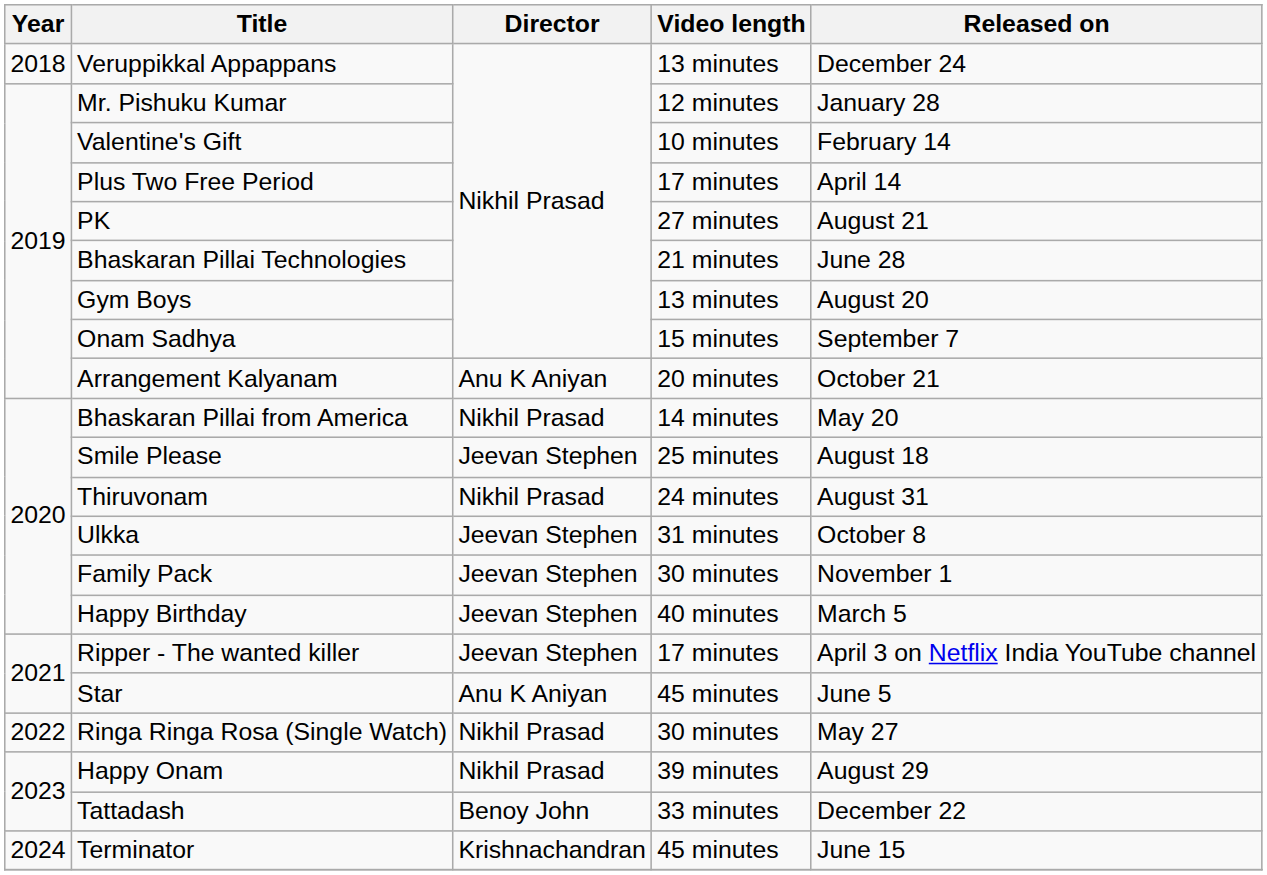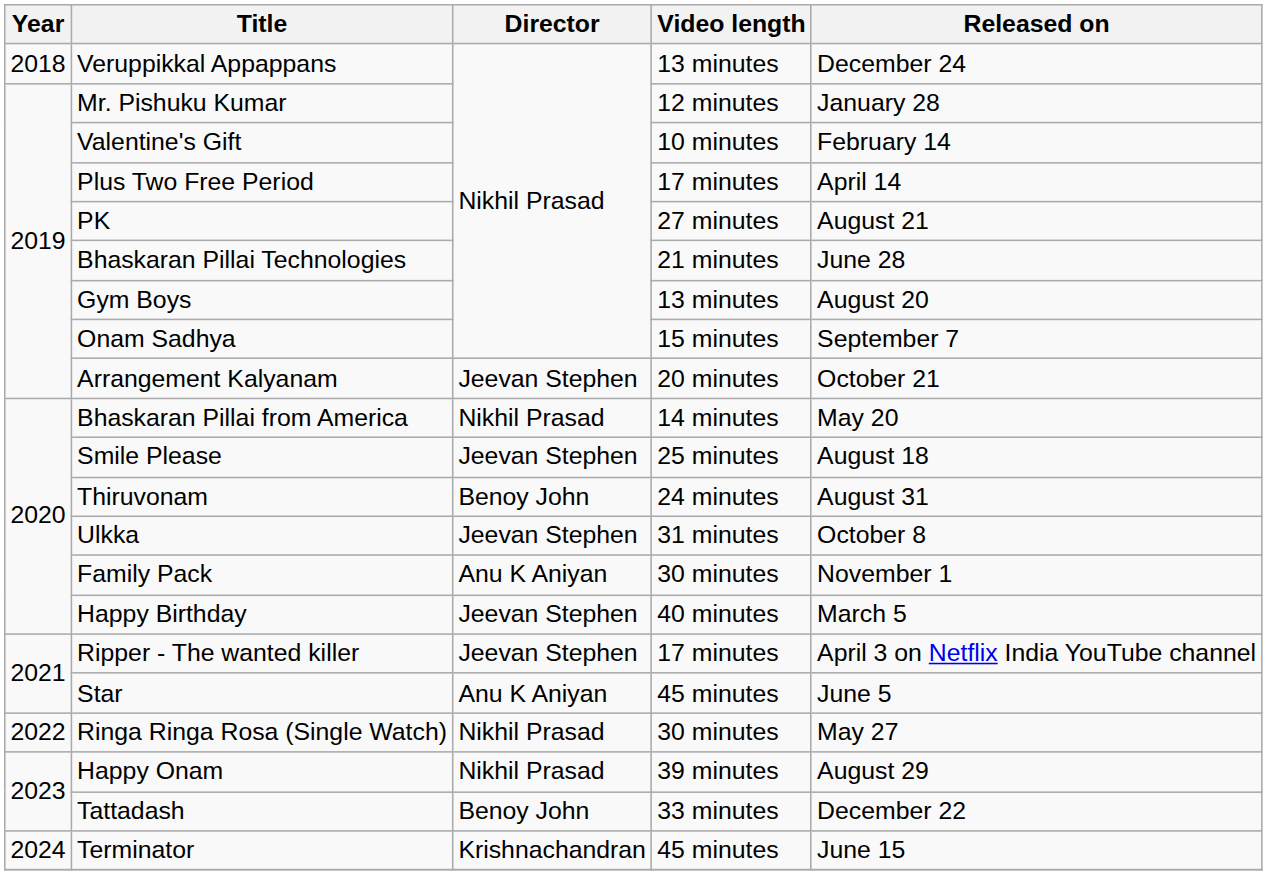 <table class="wikitable">
 <tr>
 <th scope="col">Year</th>
 <th>Title</th>
 <th>Director</th>
 <th>Video length</th>
 <th>Released on</th>
 </tr>
 <tr>
 <td>2018</td>
 <td>Veruppikkal Appappans</td>
 <td rowspan="8">Nikhil Prasad</td>
 <td>13 minutes</td>
 <td>December 24</td>
 </tr>
 <tr>
 <td rowspan="8">2019</td>
 <td>Mr. Pishuku Kumar</td>
 <td>12 minutes</td>
 <td>January 28</td>
 </tr>
 <tr>
 <td>Valentine's Gift</td>
 <td>10 minutes</td>
 <td>February 14</td>
 </tr>
 <tr>
 <td>Plus Two Free Period</td>
 <td>17 minutes</td>
 <td>April 14</td>
 </tr>
 <tr>
 <td>PK</td>
 <td>27 minutes</td>
 <td>August 21</td>
 </tr>
 <tr>
 <td>Bhaskaran Pillai Technologies</td>
 <td>21 minutes</td>
 <td>June 28</td>
 </tr>
 <tr>
 <td>Gym Boys</td>
 <td>13 minutes</td>
 <td>August 20</td>
 </tr>
 <tr>
 <td>Onam Sadhya</td>
 <td>15 minutes</td>
 <td>September 7</td>
 </tr>
 <tr>
 <td>Arrangement Kalyanam</td>
-<td>Anu K Aniyan</td>
+<td>Jeevan Stephen</td>
 <td>20 minutes</td>
 <td>October 21</td>
 </tr>
 <tr>
 <td rowspan="6">2020</td>
 <td>Bhaskaran Pillai from America</td>
 <td>Nikhil Prasad</td>
 <td>14 minutes</td>
 <td>May 20</td>
 </tr>
 <tr>
 <td>Smile Please</td>
 <td>Jeevan Stephen</td>
 <td>25 minutes</td>
 <td>August 18</td>
 </tr>
 <tr>
 <td>Thiruvonam</td>
-<td>Nikhil Prasad</td>
+<td>Benoy John</td>
 <td>24 minutes</td>
 <td>August 31</td>
 </tr>
 <tr>
 <td>Ulkka</td>
 <td>Jeevan Stephen</td>
 <td>31 minutes</td>
 <td>October 8</td>
 </tr>
 <tr>
 <td>Family Pack</td>
-<td>Jeevan Stephen</td>
+<td>Anu K Aniyan</td>
 <td>30 minutes</td>
 <td>November 1</td>
 </tr>
 <tr>
 <td>Happy Birthday</td>
 <td>Jeevan Stephen</td>
 <td>40 minutes</td>
 <td>March 5</td>
 </tr>
 <tr>
 <td rowspan="2">2021</td>
 <td>Ripper - The wanted killer</td>
 <td>Jeevan Stephen</td>
 <td>17 minutes</td>
 <td>April 3 on <a href='#'>Netflix</a> India YouTube channel</td>
 </tr>
 <tr>
 <td>Star</td>
 <td>Anu K Aniyan</td>
 <td>45 minutes</td>
 <td>June 5</td>
 </tr>
 <tr>
 <td rowspan="1">2022</td>
 <td>Ringa Ringa Rosa (Single Watch)</td>
 <td>Nikhil Prasad</td>
 <td>30 minutes</td>
 <td>May 27</td>
 </tr>
 <tr>
 <td rowspan="2">2023</td>
 <td>Happy Onam</td>
 <td>Nikhil Prasad</td>
 <td>39 minutes</td>
 <td>August 29</td>
 </tr>
 <tr>
 <td>Tattadash</td>
 <td>Benoy John</td>
 <td>33 minutes</td>
 <td>December 22</td>
 </tr>
 <tr>
 <td rowspan="1">2024</td>
 <td>Terminator</td>
 <td>Krishnachandran</td>
 <td>45 minutes</td>
 <td>June 15</td>
 </tr>
 <tr>
 </tr>
 </table>
